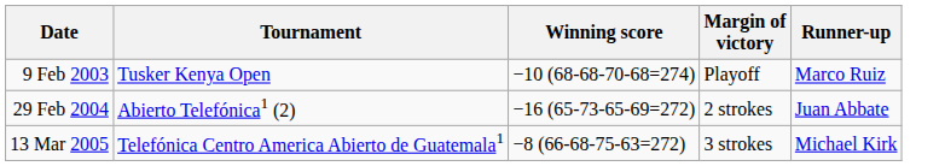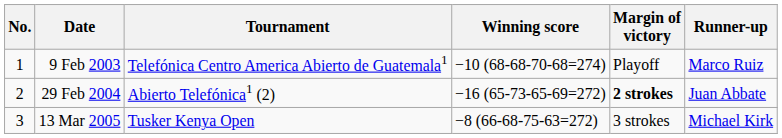 <table class="wikitable" style="font-size:95%;">
 <tr>
+<th>No.</th>
 <th>Date</th>
 <th>Tournament</th>
 <th>Winning score</th>
 <th>Margin of<br>victory</th>
 <th>Runner-up</th>
 </tr>
 <tr>
+<td align=center>1</td>
 <td align=right>9 Feb <a href='#'>2003</a></td>
-<td><a href='#'>Tusker Kenya Open</a></td>
+<td><a href='#'>Telefónica Centro America Abierto de Guatemala</a><sup>1</sup></td>
 <td>−10 (68-68-70-68=274)</td>
 <td>Playoff</td>
 <td> <a href='#'>Marco Ruiz</a></td>
 </tr>
 <tr>
+<td align=center>2</td>
 <td align=right>29 Feb <a href='#'>2004</a></td>
 <td><a href='#'>Abierto Telefónica</a><sup>1</sup> (2)</td>
 <td>−16 (65-73-65-69=272)</td>
-<td>2 strokes</td>
+<td><strong>2 strokes</strong></td>
 <td> <a href='#'>Juan Abbate</a></td>
 </tr>
 <tr>
+<td align=center>3</td>
 <td align=right>13 Mar <a href='#'>2005</a></td>
-<td><a href='#'>Telefónica Centro America Abierto de Guatemala</a><sup>1</sup></td>
+<td><a href='#'>Tusker Kenya Open</a></td>
 <td>−8 (66-68-75-63=272)</td>
 <td>3 strokes</td>
 <td> <a href='#'>Michael Kirk</a></td>
 </tr>
 </table>
